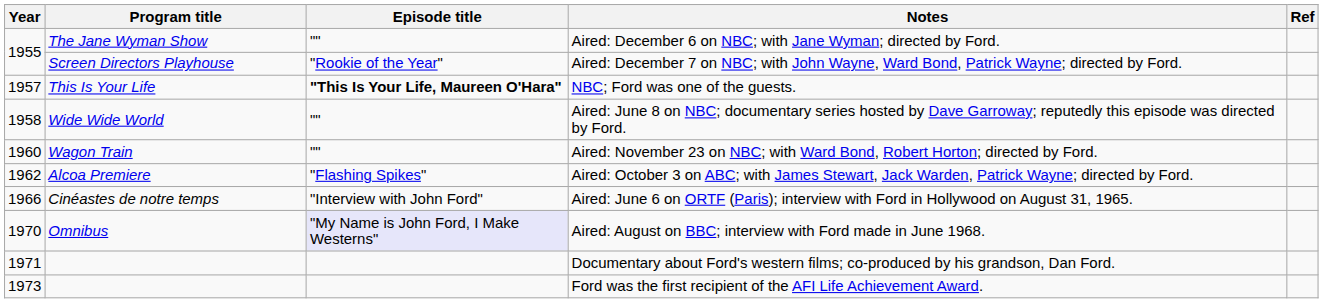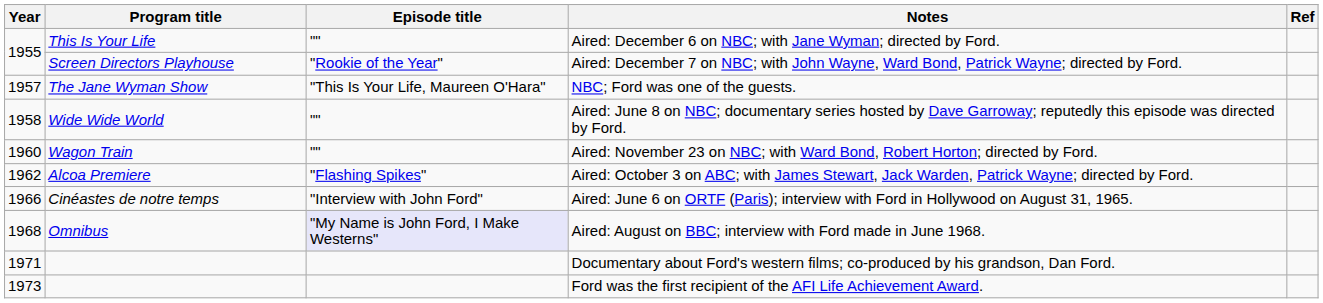 <table class="wikitable sortable plainrowheaders sticky-header" width="100%" style="font-size: 90%;">
 <tr>
 <th scope="col" width="3%">Year</th>
 <th scope="col" width="20%">Program title</th>
 <th scope="col" width="20%">Episode title</th>
 <th scope="col" width="55%" class="unsortable">Notes</th>
 <th scope="col" width="2%" class="unsortable">Ref</th>
 </tr>
 <tr>
 <td rowspan=2>1955</td>
-<td scope="row"><em><a href='#'>The Jane Wyman Show</a></em></td>
+<td scope="row"><em><a href='#'>This Is Your Life</a></em></td>
 <td>""</td>
 <td>Aired: December 6 on <a href='#'>NBC</a>; with <a href='#'>Jane Wyman</a>; directed by Ford.</td>
 <td align="center"></td>
 </tr>
 <tr>
 <td scope="row"><em><a href='#'>Screen Directors Playhouse</a></em></td>
 <td>"<a href='#'>Rookie of the Year</a>"</td>
 <td>Aired: December 7 on <a href='#'>NBC</a>; with <a href='#'>John Wayne</a>, <a href='#'>Ward Bond</a>, <a href='#'>Patrick Wayne</a>; directed by Ford.</td>
 <td align="center"></td>
 </tr>
 <tr>
 <td>1957</td>
-<td scope="row"><em><a href='#'>This Is Your Life</a></em></td>
-<td><strong>"This Is Your Life, Maureen O'Hara"</strong></td>
+<td scope="row"><em><a href='#'>The Jane Wyman Show</a></em></td>
+<td>"This Is Your Life, Maureen O'Hara"</td>
 <td><a href='#'>NBC</a>; Ford was one of the guests.</td>
 <td align="center"></td>
 </tr>
 <tr>
 <td>1958</td>
 <td scope="row"><em><a href='#'>Wide Wide World</a></em></td>
 <td>""</td>
 <td>Aired: June 8 on <a href='#'>NBC</a>; documentary series hosted by <a href='#'>Dave Garroway</a>; reputedly this episode was directed by Ford.</td>
 <td align="center"></td>
 </tr>
 <tr>
 <td>1960</td>
 <td scope="row"><em><a href='#'>Wagon Train</a></em></td>
 <td>""</td>
 <td>Aired: November 23 on <a href='#'>NBC</a>; with <a href='#'>Ward Bond</a>, <a href='#'>Robert Horton</a>; directed by Ford.</td>
 <td align="center"></td>
 </tr>
 <tr>
 <td>1962</td>
 <td scope="row"><em><a href='#'>Alcoa Premiere</a></em></td>
 <td>"<a href='#'>Flashing Spikes</a>"</td>
 <td>Aired: October 3 on <a href='#'>ABC</a>; with <a href='#'>James Stewart</a>, <a href='#'>Jack Warden</a>, <a href='#'>Patrick Wayne</a>; directed by Ford.</td>
 <td align="center"></td>
 </tr>
 <tr>
 <td>1966</td>
 <td scope="row"><em>Cinéastes de notre temps</em><br></td>
 <td>"Interview with John Ford"</td>
 <td>Aired: June 6 on <a href='#'>ORTF</a> (<a href='#'>Paris</a>); interview with Ford in Hollywood on August 31, 1965.</td>
 <td align="center"></td>
 </tr>
 <tr>
-<td>1970</td>
+<td>1968</td>
 <td scope="row"><em><a href='#'>Omnibus</a></em></td>
 <td style="background: lavender;">"My Name is John Ford, I Make Westerns"</td>
 <td>Aired: August on <a href='#'>BBC</a>; interview with Ford made in June 1968.</td>
 <td align="center"></td>
 </tr>
 <tr>
 <td>1971</td>
 <td scope="row"><em></em></td>
 <td></td>
 <td>Documentary about Ford's western films; co-produced by his grandson, Dan Ford.</td>
 <td align="center"></td>
 </tr>
 <tr>
 <td>1973</td>
 <td scope="row"><em></em></td>
 <td></td>
 <td>Ford was the first recipient of the <a href='#'>AFI Life Achievement Award</a>.</td>
 <td></td>
 </tr>
 </table>
